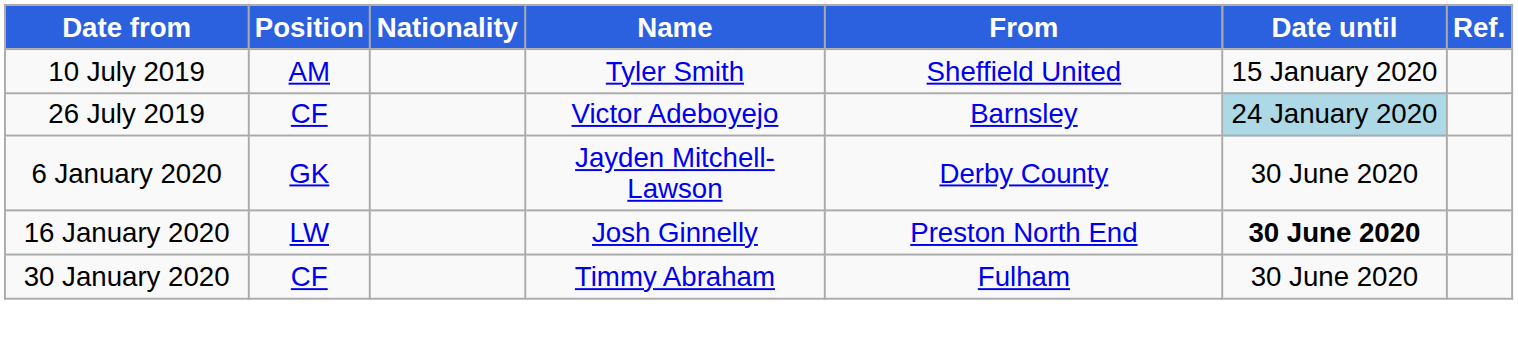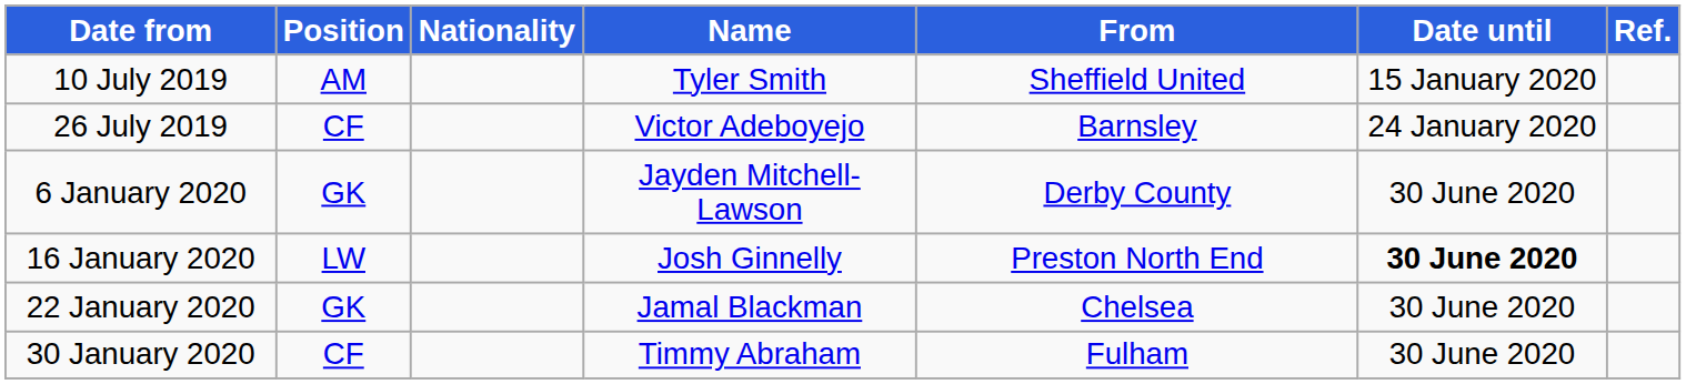 <table class="wikitable"  style="text-align:center; font-size:90%; ">
 <tr>
 <th style="background:#2B60DE; color:#FFFFFF; width:120px;">Date from</th>
 <th style="background:#2B60DE; color:#FFFFFF; width:50px;">Position</th>
 <th style="background:#2B60DE; color:#FFFFFF; width:50px;">Nationality</th>
 <th style="background:#2B60DE; color:#FFFFFF; width:150px;">Name</th>
 <th style="background:#2B60DE; color:#FFFFFF; width:200px;">From</th>
 <th style="background:#2B60DE; color:#FFFFFF; width:110px;">Date until</th>
 <th style="background:#2B60DE; color:#FFFFFF; width:25px;">Ref.</th>
 </tr>
 <tr>
 <td>10 July 2019</td>
 <td><a href='#'>AM</a></td>
 <td></td>
 <td><a href='#'>Tyler Smith</a></td>
 <td> <a href='#'>Sheffield United</a></td>
 <td>15 January 2020</td>
 <td></td>
 </tr>
 <tr>
 <td>26 July 2019</td>
 <td><a href='#'>CF</a></td>
 <td></td>
 <td><a href='#'>Victor Adeboyejo</a></td>
 <td> <a href='#'>Barnsley</a></td>
-<td style="background: lightblue;">24 January 2020</td>
+<td>24 January 2020</td>
 <td></td>
 </tr>
 <tr>
 <td>6 January 2020</td>
 <td><a href='#'>GK</a></td>
 <td></td>
 <td><a href='#'>Jayden Mitchell-Lawson</a></td>
 <td> <a href='#'>Derby County</a></td>
 <td>30 June 2020</td>
 <td></td>
 </tr>
 <tr>
 <td>16 January 2020</td>
 <td><a href='#'>LW</a></td>
 <td></td>
 <td><a href='#'>Josh Ginnelly</a></td>
 <td> <a href='#'>Preston North End</a></td>
 <td><strong>30 June 2020</strong></td>
 <td></td>
 </tr>
 <tr>
+<td>22 January 2020</td>
+<td><a href='#'>GK</a></td>
+<td></td>
+<td><a href='#'>Jamal Blackman</a></td>
+<td> <a href='#'>Chelsea</a></td>
+<td>30 June 2020</td>
+<td></td>
+</tr>
+<tr>
 <td>30 January 2020</td>
 <td><a href='#'>CF</a></td>
 <td></td>
 <td><a href='#'>Timmy Abraham</a></td>
 <td> <a href='#'>Fulham</a></td>
 <td>30 June 2020</td>
 <td></td>
 </tr>
 </table>
